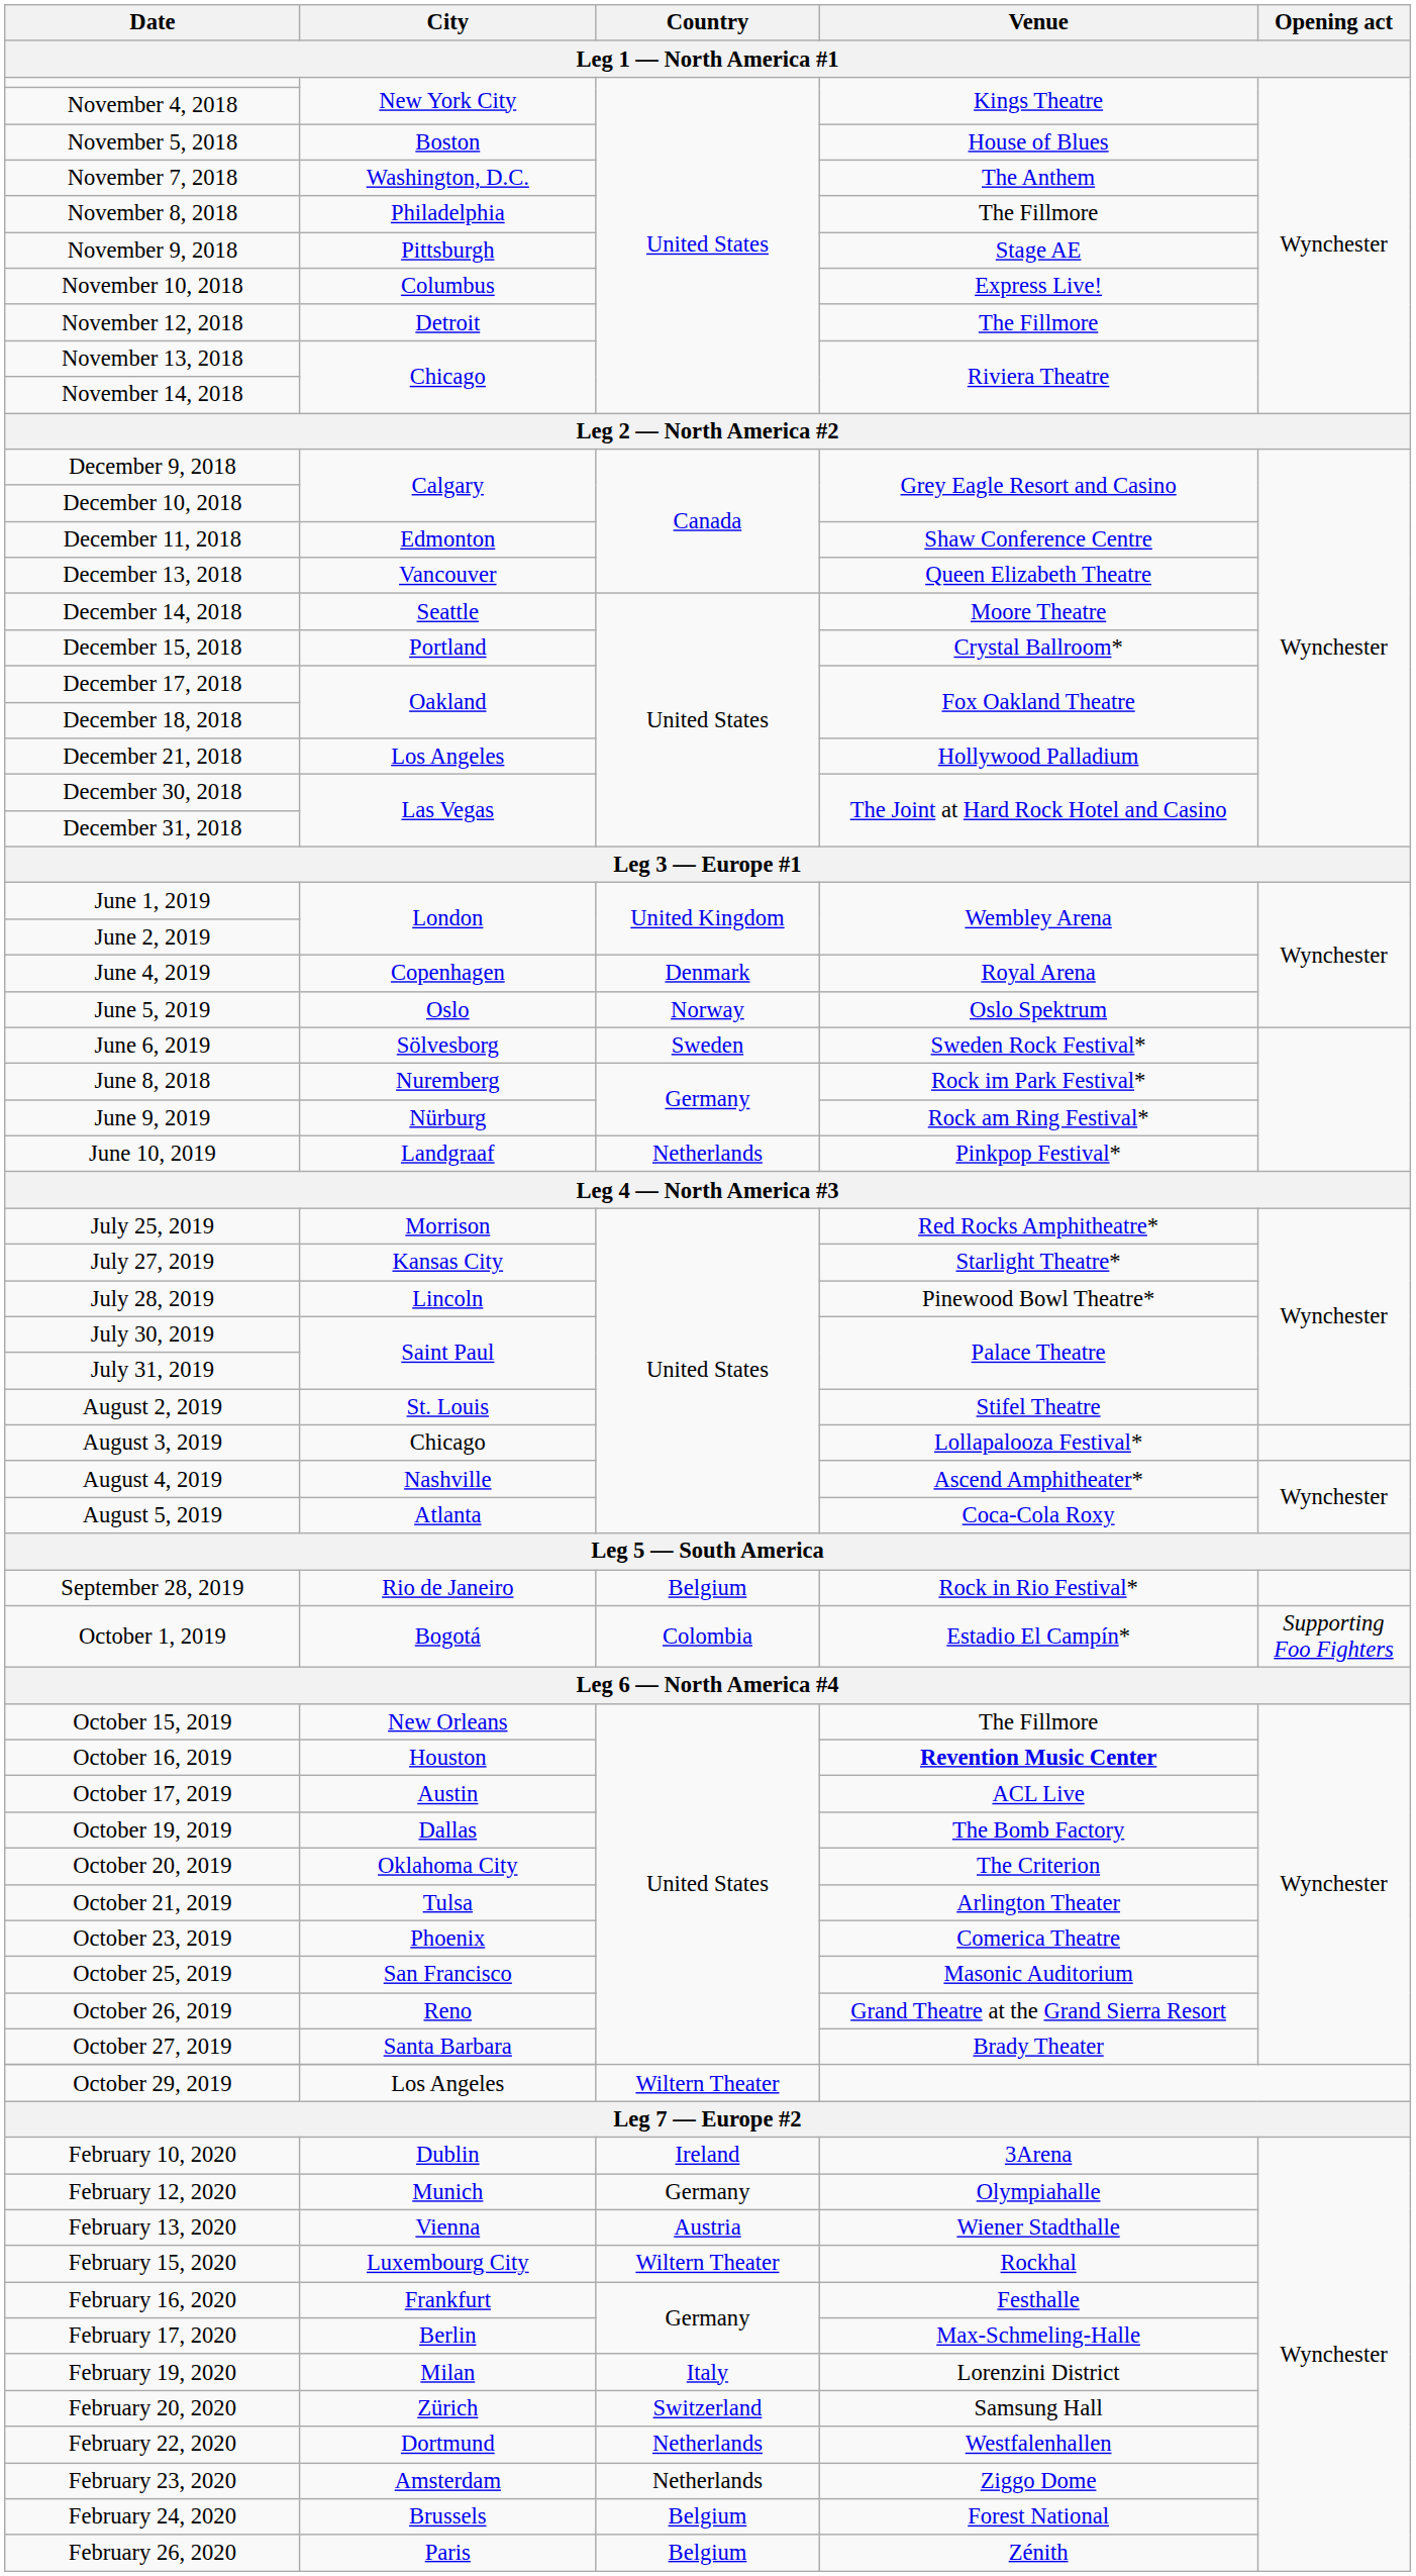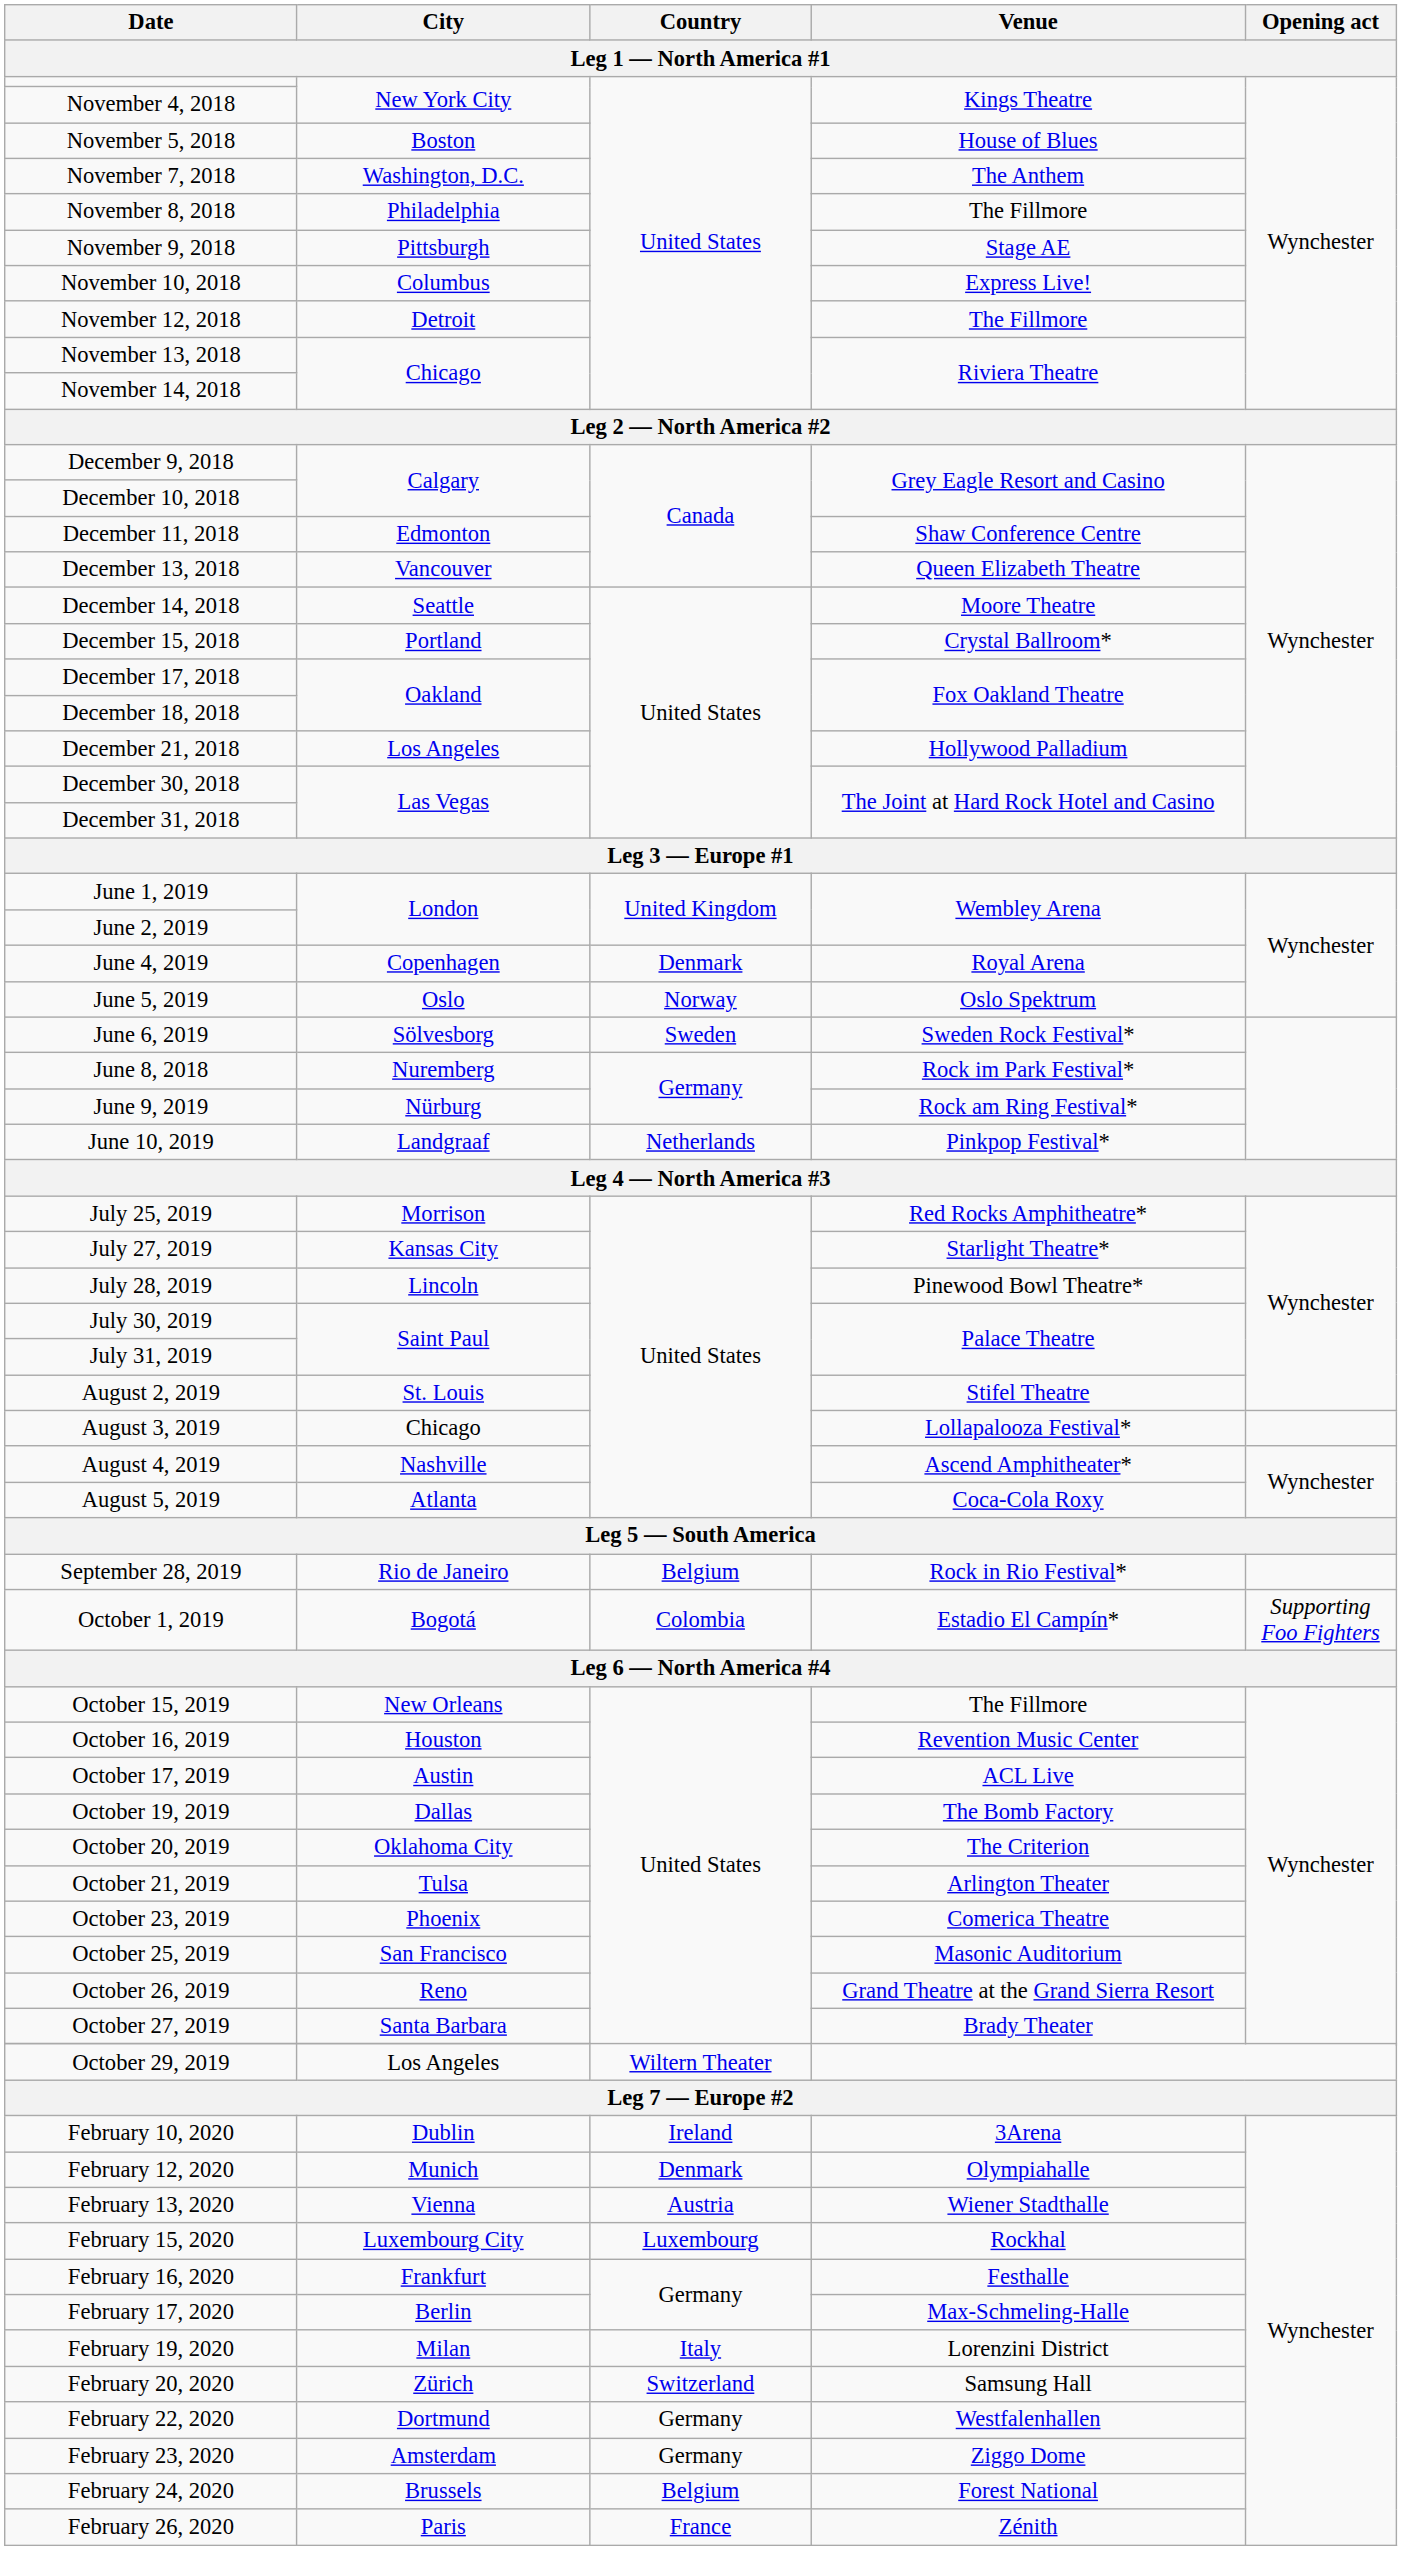 <table class="wikitable" style="text-align:center;">
 <tr>
 <th width="200">Date</th>
 <th width="200">City</th>
 <th width="150">Country</th>
 <th width="300">Venue</th>
 <th width="100">Opening act</th>
 </tr>
 <tr>
 <th colspan="6">Leg 1 — North America #1</th>
 </tr>
 <tr>
 <td></td>
 <td rowspan="2"><a href='#'>New York City</a></td>
 <td rowspan="10"><a href='#'>United States</a></td>
 <td rowspan="2"><a href='#'>Kings Theatre</a></td>
 <td rowspan="10">Wynchester</td>
 </tr>
 <tr>
 <td>November 4, 2018</td>
 </tr>
 <tr>
 <td>November 5, 2018</td>
 <td><a href='#'>Boston</a></td>
 <td><a href='#'>House of Blues</a></td>
 </tr>
 <tr>
 <td>November 7, 2018</td>
 <td><a href='#'>Washington, D.C.</a></td>
 <td><a href='#'>The Anthem</a></td>
 </tr>
 <tr>
 <td>November 8, 2018</td>
 <td><a href='#'>Philadelphia</a></td>
 <td>The Fillmore</td>
 </tr>
 <tr>
 <td>November 9, 2018</td>
 <td><a href='#'>Pittsburgh</a></td>
 <td><a href='#'>Stage AE</a></td>
 </tr>
 <tr>
 <td>November 10, 2018</td>
 <td><a href='#'>Columbus</a></td>
 <td><a href='#'>Express Live!</a></td>
 </tr>
 <tr>
 <td>November 12, 2018</td>
 <td><a href='#'>Detroit</a></td>
 <td><a href='#'>The Fillmore</a></td>
 </tr>
 <tr>
 <td>November 13, 2018</td>
 <td rowspan="2"><a href='#'>Chicago</a></td>
 <td rowspan="2"><a href='#'>Riviera Theatre</a></td>
 </tr>
 <tr>
 <td>November 14, 2018</td>
 </tr>
 <tr>
 <th colspan="6">Leg 2 — North America #2</th>
 </tr>
 <tr>
 <td>December 9, 2018</td>
 <td rowspan="2"><a href='#'>Calgary</a></td>
 <td rowspan="4"><a href='#'>Canada</a></td>
 <td rowspan="2"><a href='#'>Grey Eagle Resort and Casino</a></td>
 <td rowspan="11">Wynchester</td>
 </tr>
 <tr>
 <td>December 10, 2018</td>
 </tr>
 <tr>
 <td>December 11, 2018</td>
 <td><a href='#'>Edmonton</a></td>
 <td><a href='#'>Shaw Conference Centre</a></td>
 </tr>
 <tr>
 <td>December 13, 2018</td>
 <td><a href='#'>Vancouver</a></td>
 <td><a href='#'>Queen Elizabeth Theatre</a></td>
 </tr>
 <tr>
 <td>December 14, 2018</td>
 <td><a href='#'>Seattle</a></td>
 <td rowspan="7">United States</td>
 <td><a href='#'>Moore Theatre</a></td>
 </tr>
 <tr>
 <td>December 15, 2018</td>
 <td><a href='#'>Portland</a></td>
 <td><a href='#'>Crystal Ballroom</a>*</td>
 </tr>
 <tr>
 <td>December 17, 2018</td>
 <td rowspan="2"><a href='#'>Oakland</a></td>
 <td rowspan="2"><a href='#'>Fox Oakland Theatre</a></td>
 </tr>
 <tr>
 <td>December 18, 2018</td>
 </tr>
 <tr>
 <td>December 21, 2018</td>
 <td><a href='#'>Los Angeles</a></td>
 <td><a href='#'>Hollywood Palladium</a></td>
 </tr>
 <tr>
 <td>December 30, 2018</td>
 <td rowspan="2"><a href='#'>Las Vegas</a></td>
 <td rowspan="2"><a href='#'>The Joint</a> at <a href='#'>Hard Rock Hotel and Casino</a></td>
 </tr>
 <tr>
 <td>December 31, 2018</td>
 </tr>
 <tr>
 <th colspan="6">Leg 3 — Europe #1</th>
 </tr>
 <tr>
 <td>June 1, 2019</td>
 <td rowspan="2"><a href='#'>London</a></td>
 <td rowspan="2"><a href='#'>United Kingdom</a></td>
 <td rowspan="2"><a href='#'>Wembley Arena</a></td>
 <td rowspan="4">Wynchester</td>
 </tr>
 <tr>
 <td>June 2, 2019</td>
 </tr>
 <tr>
 <td>June 4, 2019</td>
 <td><a href='#'>Copenhagen</a></td>
 <td><a href='#'>Denmark</a></td>
 <td><a href='#'>Royal Arena</a></td>
 </tr>
 <tr>
 <td>June 5, 2019</td>
 <td><a href='#'>Oslo</a></td>
 <td><a href='#'>Norway</a></td>
 <td><a href='#'>Oslo Spektrum</a></td>
 </tr>
 <tr>
 <td>June 6, 2019</td>
 <td><a href='#'>Sölvesborg</a></td>
 <td><a href='#'>Sweden</a></td>
 <td><a href='#'>Sweden Rock Festival</a>*</td>
 </tr>
 <tr>
 <td>June 8, 2018</td>
 <td><a href='#'>Nuremberg</a></td>
 <td rowspan="2"><a href='#'>Germany</a></td>
 <td><a href='#'>Rock im Park Festival</a>*</td>
 </tr>
 <tr>
 <td>June 9, 2019</td>
 <td><a href='#'>Nürburg</a></td>
 <td><a href='#'>Rock am Ring Festival</a>*</td>
 </tr>
 <tr>
 <td>June 10, 2019</td>
 <td><a href='#'>Landgraaf</a></td>
 <td><a href='#'>Netherlands</a></td>
 <td><a href='#'>Pinkpop Festival</a>*</td>
 </tr>
 <tr>
 <th colspan="6">Leg 4 — North America #3</th>
 </tr>
 <tr>
 <td>July 25, 2019</td>
 <td><a href='#'>Morrison</a></td>
 <td rowspan="9">United States</td>
 <td><a href='#'>Red Rocks Amphitheatre</a>*</td>
 <td rowspan="6">Wynchester</td>
 </tr>
 <tr>
 <td>July 27, 2019</td>
 <td><a href='#'>Kansas City</a></td>
 <td><a href='#'>Starlight Theatre</a>*</td>
 </tr>
 <tr>
 <td>July 28, 2019</td>
 <td><a href='#'>Lincoln</a></td>
 <td>Pinewood Bowl Theatre*</td>
 </tr>
 <tr>
 <td>July 30, 2019</td>
 <td rowspan="2"><a href='#'>Saint Paul</a></td>
 <td rowspan="2"><a href='#'>Palace Theatre</a></td>
 </tr>
 <tr>
 <td>July 31, 2019</td>
 </tr>
 <tr>
 <td>August 2, 2019</td>
 <td><a href='#'>St. Louis</a></td>
 <td><a href='#'>Stifel Theatre</a></td>
 </tr>
 <tr>
 <td>August 3, 2019</td>
 <td>Chicago</td>
 <td><a href='#'>Lollapalooza Festival</a>*</td>
 </tr>
 <tr>
 <td>August 4, 2019</td>
 <td><a href='#'>Nashville</a></td>
 <td><a href='#'>Ascend Amphitheater</a>*</td>
 <td rowspan="2">Wynchester</td>
 </tr>
 <tr>
 <td>August 5, 2019</td>
 <td><a href='#'>Atlanta</a></td>
 <td><a href='#'>Coca-Cola Roxy</a></td>
 </tr>
 <tr>
 <th colspan="6">Leg 5 — South America</th>
 </tr>
 <tr>
 <td>September 28, 2019</td>
 <td><a href='#'>Rio de Janeiro</a></td>
 <td><a href='#'>Belgium</a></td>
 <td><a href='#'>Rock in Rio Festival</a>*</td>
 </tr>
 <tr>
 <td>October 1, 2019</td>
 <td><a href='#'>Bogotá</a></td>
 <td><a href='#'>Colombia</a></td>
 <td><a href='#'>Estadio El Campín</a>*</td>
 <td><em>Supporting <a href='#'>Foo Fighters</a></em></td>
 </tr>
 <tr>
 <th colspan="6">Leg 6 — North America #4</th>
 </tr>
 <tr>
 <td>October 15, 2019</td>
 <td><a href='#'>New Orleans</a></td>
 <td rowspan="11">United States</td>
 <td>The Fillmore</td>
 <td rowspan="11">Wynchester</td>
 </tr>
 <tr>
 <td>October 16, 2019</td>
 <td><a href='#'>Houston</a></td>
-<td><strong><a href='#'>Revention Music Center</a></strong></td>
+<td><a href='#'>Revention Music Center</a></td>
 </tr>
 <tr>
 <td>October 17, 2019</td>
 <td><a href='#'>Austin</a></td>
 <td><a href='#'>ACL Live</a></td>
 </tr>
 <tr>
 <td>October 19, 2019</td>
 <td><a href='#'>Dallas</a></td>
 <td><a href='#'>The Bomb Factory</a></td>
 </tr>
 <tr>
 <td>October 20, 2019</td>
 <td><a href='#'>Oklahoma City</a></td>
 <td><a href='#'>The Criterion</a></td>
 </tr>
 <tr>
 <td>October 21, 2019</td>
 <td><a href='#'>Tulsa</a></td>
 <td><a href='#'>Arlington Theater</a></td>
 </tr>
 <tr>
 <td>October 23, 2019</td>
 <td><a href='#'>Phoenix</a></td>
 <td><a href='#'>Comerica Theatre</a></td>
 </tr>
 <tr>
 <td>October 25, 2019</td>
 <td><a href='#'>San Francisco</a></td>
 <td><a href='#'>Masonic Auditorium</a></td>
 </tr>
 <tr>
 <td>October 26, 2019</td>
 <td><a href='#'>Reno</a></td>
 <td><a href='#'>Grand Theatre</a> at the <a href='#'>Grand Sierra Resort</a></td>
 </tr>
 <tr>
 <td>October 27, 2019</td>
 <td><a href='#'>Santa Barbara</a></td>
 <td><a href='#'>Brady Theater</a></td>
 </tr>
 <tr>
 </tr>
 <tr>
 <td>October 29, 2019</td>
 <td>Los Angeles</td>
 <td><a href='#'>Wiltern Theater</a></td>
 </tr>
 <tr>
 <th colspan="6">Leg 7 — Europe #2</th>
 </tr>
 <tr>
 <td>February 10, 2020</td>
 <td><a href='#'>Dublin</a></td>
 <td><a href='#'>Ireland</a></td>
 <td><a href='#'>3Arena</a></td>
 <td rowspan="12">Wynchester</td>
 </tr>
 <tr>
 <td>February 12, 2020</td>
 <td><a href='#'>Munich</a></td>
-<td>Germany</td>
+<td><a href='#'>Denmark</a></td>
 <td><a href='#'>Olympiahalle</a></td>
 </tr>
 <tr>
 <td>February 13, 2020</td>
 <td><a href='#'>Vienna</a></td>
 <td><a href='#'>Austria</a></td>
 <td><a href='#'>Wiener Stadthalle</a></td>
 </tr>
 <tr>
 <td>February 15, 2020</td>
 <td><a href='#'>Luxembourg City</a></td>
-<td><a href='#'>Wiltern Theater</a></td>
+<td><a href='#'>Luxembourg</a></td>
 <td><a href='#'>Rockhal</a></td>
 </tr>
 <tr>
 <td>February 16, 2020</td>
 <td><a href='#'>Frankfurt</a></td>
 <td rowspan="2">Germany</td>
 <td><a href='#'>Festhalle</a></td>
 </tr>
 <tr>
 <td>February 17, 2020</td>
 <td><a href='#'>Berlin</a></td>
 <td><a href='#'>Max-Schmeling-Halle</a></td>
 </tr>
 <tr>
 <td>February 19, 2020</td>
 <td><a href='#'>Milan</a></td>
 <td><a href='#'>Italy</a></td>
 <td>Lorenzini District</td>
 </tr>
 <tr>
 <td>February 20, 2020</td>
 <td><a href='#'>Zürich</a></td>
 <td><a href='#'>Switzerland</a></td>
 <td>Samsung Hall</td>
 </tr>
 <tr>
 <td>February 22, 2020</td>
 <td><a href='#'>Dortmund</a></td>
-<td><a href='#'>Netherlands</a></td>
+<td>Germany</td>
 <td><a href='#'>Westfalenhallen</a></td>
 </tr>
 <tr>
 <td>February 23, 2020</td>
 <td><a href='#'>Amsterdam</a></td>
-<td>Netherlands</td>
+<td>Germany</td>
 <td><a href='#'>Ziggo Dome</a></td>
 </tr>
 <tr>
 <td>February 24, 2020</td>
 <td><a href='#'>Brussels</a></td>
 <td><a href='#'>Belgium</a></td>
 <td><a href='#'>Forest National</a></td>
 </tr>
 <tr>
 <td>February 26, 2020</td>
 <td><a href='#'>Paris</a></td>
-<td><a href='#'>Belgium</a></td>
+<td><a href='#'>France</a></td>
 <td><a href='#'>Zénith</a></td>
 </tr>
 <tr>
 </tr>
 </table>
